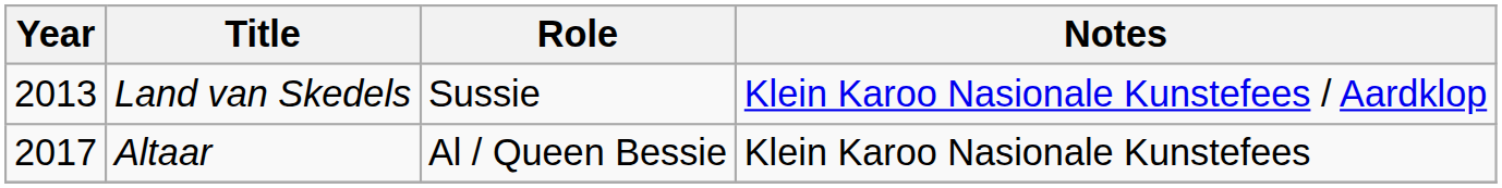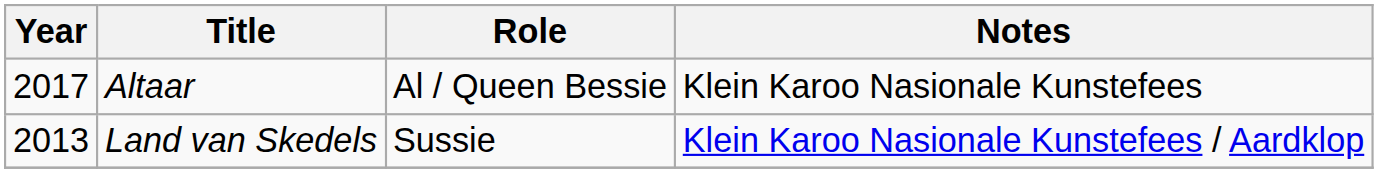 <table class="wikitable sortable">
 <tr>
 <th>Year</th>
 <th>Title</th>
 <th>Role</th>
 <th class="unsortable">Notes</th>
 </tr>
 <tr>
+<td>2017</td>
+<td><em>Altaar</em></td>
+<td>Al / Queen Bessie</td>
+<td>Klein Karoo Nasionale Kunstefees</td>
+</tr>
+<tr>
 <td>2013</td>
 <td><em>Land van Skedels</em></td>
 <td>Sussie</td>
 <td><a href='#'>Klein Karoo Nasionale Kunstefees</a> / <a href='#'>Aardklop</a></td>
 </tr>
 <tr>
-<td>2017</td>
-<td><em>Altaar</em></td>
-<td>Al / Queen Bessie</td>
-<td>Klein Karoo Nasionale Kunstefees</td>
-</tr>
-<tr>
 </tr>
 </table>
